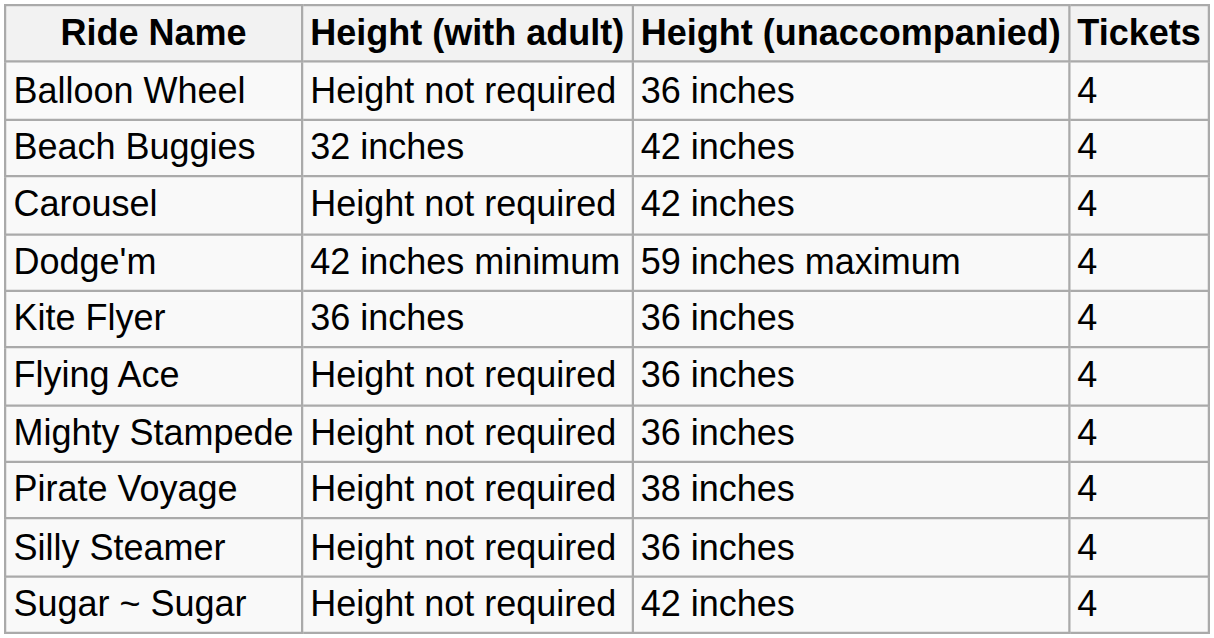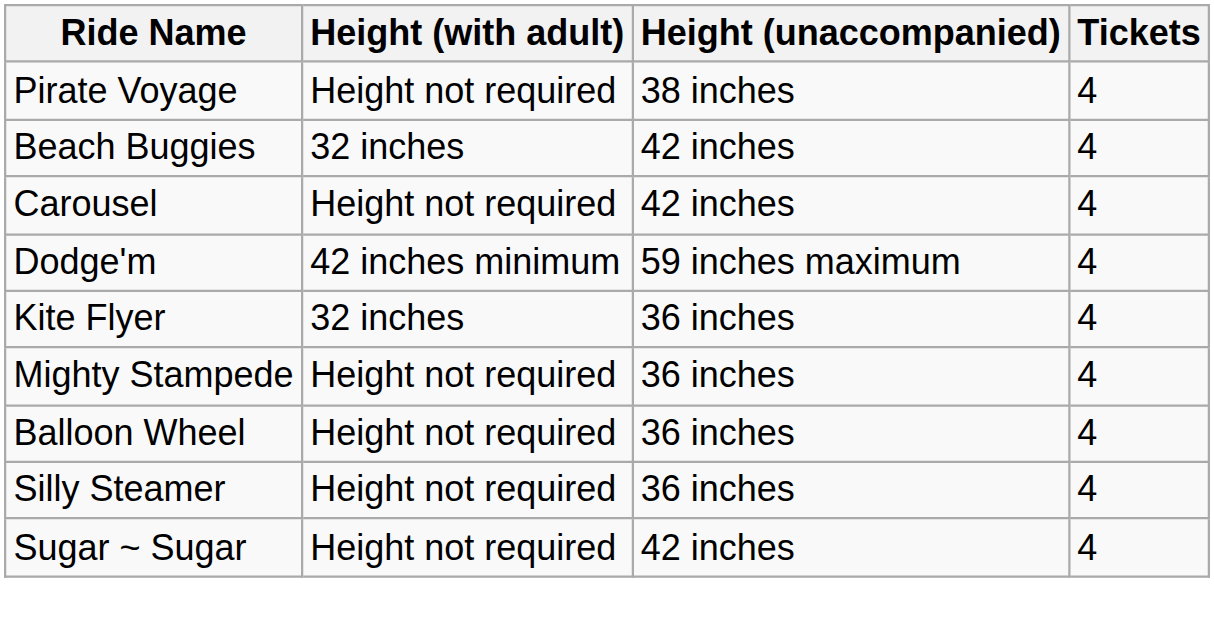 <table class="wikitable">
 <tr>
 <th>Ride Name</th>
 <th>Height (with adult)</th>
 <th>Height (unaccompanied)</th>
 <th>Tickets</th>
 </tr>
 <tr>
-<td>Balloon Wheel</td>
+<td>Pirate Voyage</td>
 <td>Height not required</td>
-<td>36 inches</td>
+<td>38 inches</td>
 <td>4</td>
 </tr>
 <tr>
 <td>Beach Buggies</td>
 <td>32 inches</td>
 <td>42 inches</td>
 <td>4</td>
 </tr>
 <tr>
 <td>Carousel</td>
 <td>Height not required</td>
 <td>42 inches</td>
 <td>4</td>
 </tr>
 <tr>
 <td>Dodge'm</td>
 <td>42 inches minimum</td>
 <td>59 inches maximum</td>
 <td>4</td>
 </tr>
 <tr>
 <td>Kite Flyer</td>
-<td>36 inches</td>
-<td>36 inches</td>
-<td>4</td>
-</tr>
-<tr>
-<td>Flying Ace</td>
-<td>Height not required</td>
+<td>32 inches</td>
 <td>36 inches</td>
 <td>4</td>
 </tr>
 <tr>
 <td>Mighty Stampede</td>
 <td>Height not required</td>
 <td>36 inches</td>
 <td>4</td>
 </tr>
 <tr>
-<td>Pirate Voyage</td>
+<td>Balloon Wheel</td>
 <td>Height not required</td>
-<td>38 inches</td>
+<td>36 inches</td>
 <td>4</td>
 </tr>
 <tr>
 <td>Silly Steamer</td>
 <td>Height not required</td>
 <td>36 inches</td>
 <td>4</td>
 </tr>
 <tr>
 <td>Sugar ~ Sugar</td>
 <td>Height not required</td>
 <td>42 inches</td>
 <td>4</td>
 </tr>
 </table>
